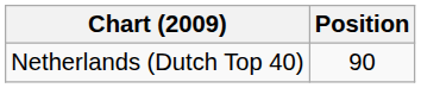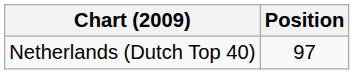 <table class="wikitable">
 <tr>
 <th>Chart (2009)</th>
 <th>Position</th>
 </tr>
 <tr>
 <td>Netherlands (Dutch Top 40)</td>
-<td align="center">90</td>
+<td align="center">97</td>
 </tr>
 </table>
